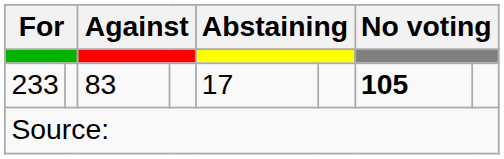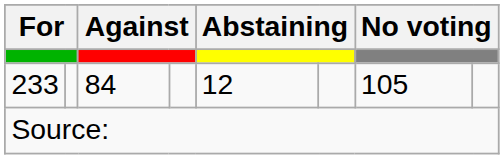 <table class=wikitable style=text-align:right->
 <tr>
 <th colspan=2>For</th>
 <th colspan=2>Against</th>
 <th colspan=2>Abstaining</th>
 <th colspan=2>No voting</th>
 </tr>
 <tr>
 <th colspan=2 style="background-color: #00b300"></th>
 <th colspan=2 style="background-color: #ff0000"></th>
 <th colspan=2 style="background-color: #ffff00"></th>
 <th colspan=2 style="background-color: #808080"></th>
 </tr>
 <tr>
 <td>233</td>
 <td></td>
-<td>83</td>
+<td>84</td>
 <td></td>
-<td>17</td>
+<td>12</td>
 <td></td>
-<td><strong>105</strong></td>
+<td>105</td>
 <td></td>
 </tr>
 <tr>
 <td style="text-align:left;" colspan=8>Source:</td>
 </tr>
 </table>
